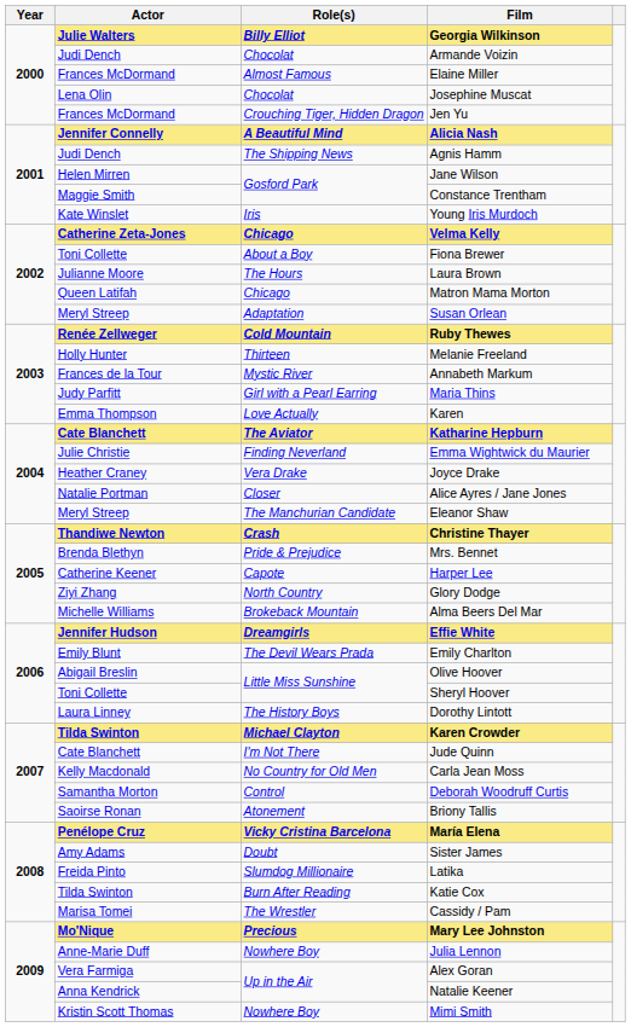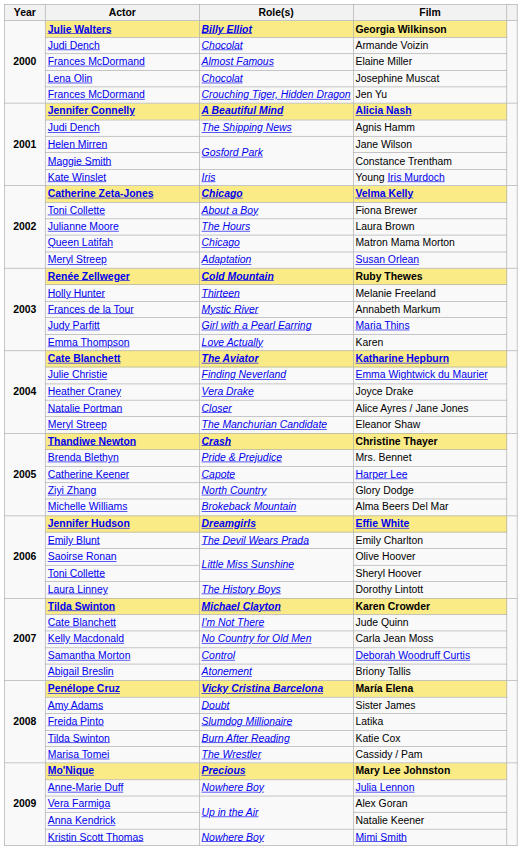 <table class="wikitable sortable">
 <tr>
 <th scope="col" style="width:8%;">Year</th>
 <th scope="col" style="width:30%;">Actor</th>
 <th scope="col" style="width:30%;">Role(s)</th>
 <th scope="col" style="width:30%;">Film</th>
 <th scope="col" style="width:2%;" class="unsortable"></th>
 </tr>
 <tr>
 <td rowspan="5", align=center><strong>2000</strong><br></td>
 <td style="background:#FAEB86"><strong><a href='#'>Julie Walters</a></strong></td>
 <td style="background:#FAEB86"><strong><em><a href='#'>Billy Elliot</a></em></strong></td>
 <td style="background:#FAEB86"><strong>Georgia Wilkinson</strong></td>
 <td rowspan=5></td>
 </tr>
 <tr>
 <td><a href='#'>Judi Dench</a></td>
 <td><em><a href='#'>Chocolat</a></em></td>
 <td>Armande Voizin</td>
 </tr>
 <tr>
 <td><a href='#'>Frances McDormand</a></td>
 <td><em><a href='#'>Almost Famous</a></em></td>
 <td>Elaine Miller</td>
 </tr>
 <tr>
 <td><a href='#'>Lena Olin</a></td>
 <td><em><a href='#'>Chocolat</a></em></td>
 <td>Josephine Muscat</td>
 </tr>
 <tr>
 <td><a href='#'>Frances McDormand</a></td>
 <td><em><a href='#'>Crouching Tiger, Hidden Dragon</a></em></td>
 <td>Jen Yu</td>
 </tr>
 <tr>
 <td rowspan="5", align=center><strong>2001</strong><br></td>
 <td style="background:#FAEB86"><strong><a href='#'>Jennifer Connelly</a></strong></td>
 <td style="background:#FAEB86"><strong><em><a href='#'>A Beautiful Mind</a></em></strong></td>
 <td style="background:#FAEB86"><strong><a href='#'>Alicia Nash</a></strong></td>
 <td rowspan=5></td>
 </tr>
 <tr>
 <td><a href='#'>Judi Dench</a></td>
 <td><em><a href='#'>The Shipping News</a></em></td>
 <td>Agnis Hamm</td>
 </tr>
 <tr>
 <td><a href='#'>Helen Mirren</a></td>
 <td rowspan="2"><em><a href='#'>Gosford Park</a></em></td>
 <td>Jane Wilson</td>
 </tr>
 <tr>
 <td><a href='#'>Maggie Smith</a></td>
 <td>Constance Trentham</td>
 </tr>
 <tr>
 <td><a href='#'>Kate Winslet</a></td>
 <td><em><a href='#'>Iris</a></em></td>
 <td>Young <a href='#'>Iris Murdoch</a></td>
 </tr>
 <tr>
 <td rowspan="5", align=center><strong>2002</strong><br></td>
 <td style="background:#FAEB86"><strong><a href='#'>Catherine Zeta-Jones</a></strong></td>
 <td style="background:#FAEB86"><strong><em><a href='#'>Chicago</a></em></strong></td>
 <td style="background:#FAEB86"><strong><a href='#'>Velma Kelly</a></strong></td>
 <td align=center, rowspan=5></td>
 </tr>
 <tr>
 <td><a href='#'>Toni Collette</a></td>
 <td><em><a href='#'>About a Boy</a></em></td>
 <td>Fiona Brewer</td>
 </tr>
 <tr>
 <td><a href='#'>Julianne Moore</a></td>
 <td><em><a href='#'>The Hours</a></em></td>
 <td>Laura Brown</td>
 </tr>
 <tr>
 <td><a href='#'>Queen Latifah</a></td>
 <td><em><a href='#'>Chicago</a></em></td>
 <td>Matron Mama Morton</td>
 </tr>
 <tr>
 <td><a href='#'>Meryl Streep</a></td>
 <td><em><a href='#'>Adaptation</a></em></td>
 <td><a href='#'>Susan Orlean</a></td>
 </tr>
 <tr>
 <td rowspan="5", align=center><strong>2003</strong><br></td>
 <td style="background:#FAEB86"><strong><a href='#'>Renée Zellweger</a></strong></td>
 <td style="background:#FAEB86"><strong><em><a href='#'>Cold Mountain</a></em></strong></td>
 <td style="background:#FAEB86"><strong>Ruby Thewes</strong></td>
 <td align=center, rowspan=5></td>
 </tr>
 <tr>
 <td><a href='#'>Holly Hunter</a></td>
 <td><em><a href='#'>Thirteen</a></em></td>
 <td>Melanie Freeland</td>
 </tr>
 <tr>
 <td><a href='#'>Frances de la Tour</a></td>
 <td><em><a href='#'>Mystic River</a></em></td>
 <td>Annabeth Markum</td>
 </tr>
 <tr>
 <td><a href='#'>Judy Parfitt</a></td>
 <td><em><a href='#'>Girl with a Pearl Earring</a></em></td>
 <td><a href='#'>Maria Thins</a></td>
 </tr>
 <tr>
 <td><a href='#'>Emma Thompson</a></td>
 <td><em><a href='#'>Love Actually</a></em></td>
 <td>Karen</td>
 </tr>
 <tr>
 <td rowspan="5", align=center><strong>2004</strong><br></td>
 <td style="background:#FAEB86"><strong><a href='#'>Cate Blanchett</a></strong></td>
 <td style="background:#FAEB86"><strong><em><a href='#'>The Aviator</a></em></strong></td>
 <td style="background:#FAEB86"><strong><a href='#'>Katharine Hepburn</a></strong></td>
 <td align=center, rowspan=5></td>
 </tr>
 <tr>
 <td><a href='#'>Julie Christie</a></td>
 <td><em><a href='#'>Finding Neverland</a></em></td>
 <td><a href='#'>Emma Wightwick du Maurier</a></td>
 </tr>
 <tr>
 <td><a href='#'>Heather Craney</a></td>
 <td><em><a href='#'>Vera Drake</a></em></td>
 <td>Joyce Drake</td>
 </tr>
 <tr>
 <td><a href='#'>Natalie Portman</a></td>
 <td><em><a href='#'>Closer</a></em></td>
 <td>Alice Ayres / Jane Jones</td>
 </tr>
 <tr>
 <td><a href='#'>Meryl Streep</a></td>
 <td><em><a href='#'>The Manchurian Candidate</a></em></td>
 <td>Eleanor Shaw</td>
 </tr>
 <tr>
 <td rowspan="5", align=center><strong>2005</strong><br></td>
 <td style="background:#FAEB86"><strong><a href='#'>Thandiwe Newton</a></strong></td>
 <td style="background:#FAEB86"><strong><em><a href='#'>Crash</a></em></strong></td>
 <td style="background:#FAEB86"><strong>Christine Thayer</strong></td>
 <td align=center, rowspan=5></td>
 </tr>
 <tr>
 <td><a href='#'>Brenda Blethyn</a></td>
 <td><em><a href='#'>Pride & Prejudice</a></em></td>
 <td>Mrs. Bennet</td>
 </tr>
 <tr>
 <td><a href='#'>Catherine Keener</a></td>
 <td><em><a href='#'>Capote</a></em></td>
 <td><a href='#'>Harper Lee</a></td>
 </tr>
 <tr>
 <td><a href='#'>Ziyi Zhang</a></td>
 <td><em><a href='#'>North Country</a></em></td>
 <td>Glory Dodge</td>
 </tr>
 <tr>
 <td><a href='#'>Michelle Williams</a></td>
 <td><em><a href='#'>Brokeback Mountain</a></em></td>
 <td>Alma Beers Del Mar</td>
 </tr>
 <tr>
 <td rowspan="5", align=center><strong>2006</strong><br></td>
 <td style="background:#FAEB86"><strong><a href='#'>Jennifer Hudson</a></strong></td>
 <td style="background:#FAEB86"><strong><em><a href='#'>Dreamgirls</a></em></strong></td>
 <td style="background:#FAEB86"><strong><a href='#'>Effie White</a></strong></td>
 <td align=center, rowspan=5></td>
 </tr>
 <tr>
 <td><a href='#'>Emily Blunt</a></td>
 <td><em><a href='#'>The Devil Wears Prada</a></em></td>
 <td>Emily Charlton</td>
 </tr>
 <tr>
-<td><a href='#'>Abigail Breslin</a></td>
+<td><a href='#'>Saoirse Ronan</a></td>
 <td rowspan="2"><em><a href='#'>Little Miss Sunshine</a></em></td>
 <td>Olive Hoover</td>
 </tr>
 <tr>
 <td><a href='#'>Toni Collette</a></td>
 <td>Sheryl Hoover</td>
 </tr>
 <tr>
 <td><a href='#'>Laura Linney</a></td>
 <td><em><a href='#'>The History Boys</a></em></td>
 <td>Dorothy Lintott</td>
 </tr>
 <tr>
 <td rowspan="5", align=center><strong>2007</strong><br></td>
 <td style="background:#FAEB86"><strong><a href='#'>Tilda Swinton</a></strong></td>
 <td style="background:#FAEB86"><strong><em><a href='#'>Michael Clayton</a></em></strong></td>
 <td style="background:#FAEB86"><strong>Karen Crowder</strong></td>
 <td align=center, rowspan=5></td>
 </tr>
 <tr>
 <td><a href='#'>Cate Blanchett</a></td>
 <td><em><a href='#'>I'm Not There</a></em></td>
 <td>Jude Quinn</td>
 </tr>
 <tr>
 <td><a href='#'>Kelly Macdonald</a></td>
 <td><em><a href='#'>No Country for Old Men</a></em></td>
 <td>Carla Jean Moss</td>
 </tr>
 <tr>
 <td><a href='#'>Samantha Morton</a></td>
 <td><em><a href='#'>Control</a></em></td>
 <td><a href='#'>Deborah Woodruff Curtis</a></td>
 </tr>
 <tr>
-<td><a href='#'>Saoirse Ronan</a></td>
+<td><a href='#'>Abigail Breslin</a></td>
 <td><em><a href='#'>Atonement</a></em></td>
 <td>Briony Tallis</td>
 </tr>
 <tr>
 <td rowspan="5", align=center><strong>2008</strong><br></td>
 <td style="background:#FAEB86"><strong><a href='#'>Penélope Cruz</a></strong></td>
 <td style="background:#FAEB86"><strong><em><a href='#'>Vicky Cristina Barcelona</a></em></strong></td>
 <td style="background:#FAEB86"><strong>María Elena</strong></td>
 <td align=center, rowspan=5></td>
 </tr>
 <tr>
 <td><a href='#'>Amy Adams</a></td>
 <td><em><a href='#'>Doubt</a></em></td>
 <td>Sister James</td>
 </tr>
 <tr>
 <td><a href='#'>Freida Pinto</a></td>
 <td><em><a href='#'>Slumdog Millionaire</a></em></td>
 <td>Latika</td>
 </tr>
 <tr>
 <td><a href='#'>Tilda Swinton</a></td>
 <td><em><a href='#'>Burn After Reading</a></em></td>
 <td>Katie Cox</td>
 </tr>
 <tr>
 <td><a href='#'>Marisa Tomei</a></td>
 <td><em><a href='#'>The Wrestler</a></em></td>
 <td>Cassidy / Pam</td>
 </tr>
 <tr>
 <td rowspan="5", align=center><strong>2009</strong><br></td>
 <td style="background:#FAEB86"><strong><a href='#'>Mo'Nique</a></strong></td>
 <td style="background:#FAEB86"><strong><em><a href='#'>Precious</a></em></strong></td>
 <td style="background:#FAEB86"><strong>Mary Lee Johnston</strong></td>
 <td align=center, rowspan=5></td>
 </tr>
 <tr>
 <td><a href='#'>Anne-Marie Duff</a></td>
 <td><em><a href='#'>Nowhere Boy</a></em></td>
 <td><a href='#'>Julia Lennon</a></td>
 </tr>
 <tr>
 <td><a href='#'>Vera Farmiga</a></td>
 <td rowspan="2"><em><a href='#'>Up in the Air</a></em></td>
 <td>Alex Goran</td>
 </tr>
 <tr>
 <td><a href='#'>Anna Kendrick</a></td>
 <td>Natalie Keener</td>
 </tr>
 <tr>
 <td><a href='#'>Kristin Scott Thomas</a></td>
 <td><em><a href='#'>Nowhere Boy</a></em></td>
 <td><a href='#'>Mimi Smith</a></td>
 </tr>
 </table>
